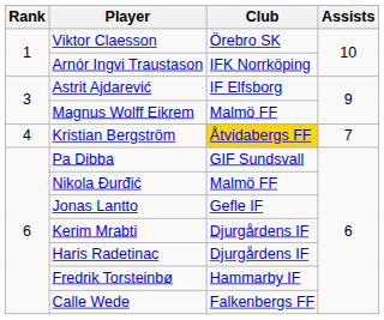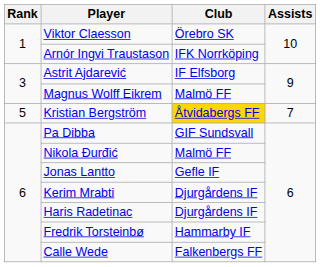 <table class="wikitable" style="text-align:center">
 <tr>
 <th>Rank</th>
 <th>Player</th>
 <th>Club</th>
 <th>Assists</th>
 </tr>
 <tr>
 <td rowspan="2">1</td>
 <td align="left"> <a href='#'>Viktor Claesson</a></td>
 <td align="left"><a href='#'>Örebro SK</a></td>
 <td rowspan="2">10</td>
 </tr>
 <tr>
 <td align="left"> <a href='#'>Arnór Ingvi Traustason</a></td>
 <td align="left"><a href='#'>IFK Norrköping</a></td>
 </tr>
 <tr>
 <td rowspan="2">3</td>
 <td align="left"> <a href='#'>Astrit Ajdarević</a></td>
 <td align="left"><a href='#'>IF Elfsborg</a></td>
 <td rowspan="2">9</td>
 </tr>
 <tr>
 <td align="left"> <a href='#'>Magnus Wolff Eikrem</a></td>
 <td align="left"><a href='#'>Malmö FF</a></td>
 </tr>
 <tr>
-<td>4</td>
+<td>5</td>
 <td align="left"> <a href='#'>Kristian Bergström</a></td>
 <td align="left" style="background: gold;"><a href='#'>Åtvidabergs FF</a></td>
 <td>7</td>
 </tr>
 <tr>
 <td rowspan="7">6</td>
 <td align="left"> <a href='#'>Pa Dibba</a></td>
 <td align="left"><a href='#'>GIF Sundsvall</a></td>
 <td rowspan="7">6</td>
 </tr>
 <tr>
 <td align="left"> <a href='#'>Nikola Đurđić</a></td>
 <td align="left"><a href='#'>Malmö FF</a></td>
 </tr>
 <tr>
 <td align="left"> <a href='#'>Jonas Lantto</a></td>
 <td align="left"><a href='#'>Gefle IF</a></td>
 </tr>
 <tr>
 <td align="left"> <a href='#'>Kerim Mrabti</a></td>
 <td align="left"><a href='#'>Djurgårdens IF</a></td>
 </tr>
 <tr>
 <td align="left"> <a href='#'>Haris Radetinac</a></td>
 <td align="left"><a href='#'>Djurgårdens IF</a></td>
 </tr>
 <tr>
 <td align="left"> <a href='#'>Fredrik Torsteinbø</a></td>
 <td align="left"><a href='#'>Hammarby IF</a></td>
 </tr>
 <tr>
 <td align="left"> <a href='#'>Calle Wede</a></td>
 <td align="left"><a href='#'>Falkenbergs FF</a></td>
 </tr>
 </table>
